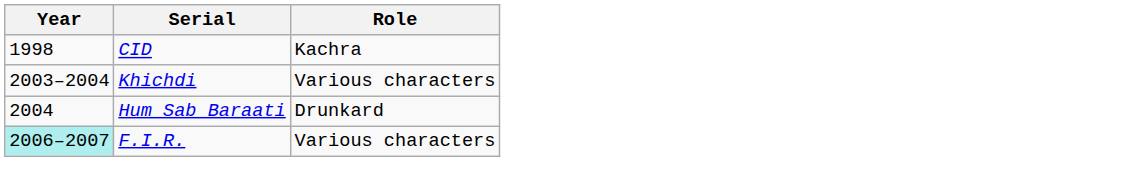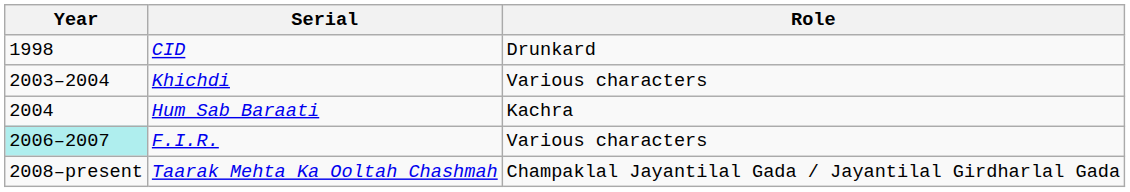 <table class="wikitable">
 <tr>
 <th>Year</th>
 <th>Serial</th>
 <th>Role</th>
 </tr>
 <tr>
 <td>1998</td>
 <td><em><a href='#'>CID</a></em></td>
-<td>Kachra</td>
+<td>Drunkard</td>
 </tr>
 <tr>
 <td>2003–2004</td>
 <td><em><a href='#'>Khichdi</a></em></td>
 <td>Various characters</td>
 </tr>
 <tr>
 <td>2004</td>
 <td><em><a href='#'>Hum Sab Baraati</a></em></td>
-<td>Drunkard</td>
+<td>Kachra</td>
 </tr>
 <tr>
 <td style="background: paleturquoise;">2006–2007</td>
 <td><em><a href='#'>F.I.R.</a></em></td>
 <td>Various characters</td>
 </tr>
+<tr>
+<td>2008–present</td>
+<td><em><a href='#'>Taarak Mehta Ka Ooltah Chashmah</a></em></td>
+<td>Champaklal Jayantilal Gada / Jayantilal Girdharlal Gada</td>
+</tr>
 </table>
